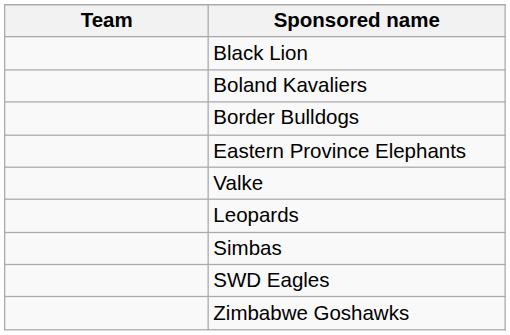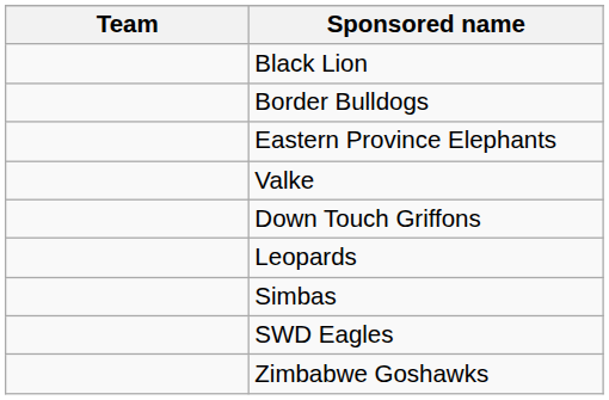 <table class="wikitable collapsible sortable" style="text-align:left; font-size:100%; max-width:60%;">
 <tr>
 </tr>
 <tr>
 <th style="width:9.5em;">Team</th>
 <th style="width:14em;">Sponsored name</th>
 </tr>
 <tr>
 <td></td>
 <td>Black Lion</td>
 </tr>
 <tr>
 <td></td>
-<td>Boland Kavaliers</td>
-</tr>
-<tr>
-<td></td>
 <td>Border Bulldogs</td>
 </tr>
 <tr>
 <td></td>
 <td>Eastern Province Elephants</td>
 </tr>
 <tr>
 <td></td>
 <td>Valke</td>
+</tr>
+<tr>
+<td></td>
+<td>Down Touch Griffons</td>
 </tr>
 <tr>
 <td></td>
 <td>Leopards</td>
 </tr>
 <tr>
 <td></td>
 <td>Simbas</td>
 </tr>
 <tr>
 <td></td>
 <td>SWD Eagles</td>
 </tr>
 <tr>
 <td></td>
 <td>Zimbabwe Goshawks</td>
 </tr>
 </table>
